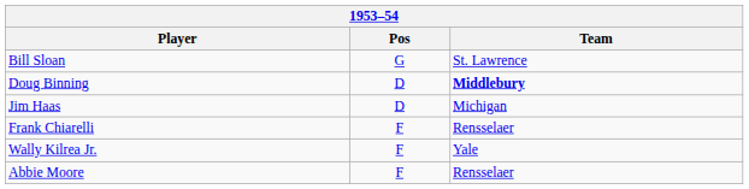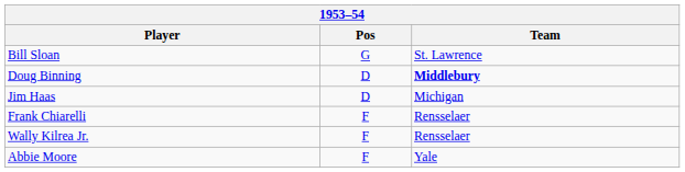 <table class="wikitable" width=95%>
 <tr>
 <th colspan=3><a href='#'>1953–54</a></th>
 </tr>
 <tr>
 <th>Player</th>
 <th>Pos</th>
 <th>Team</th>
 </tr>
 <tr>
 <td><a href='#'>Bill Sloan</a></td>
 <td style="text-align:center;"><a href='#'>G</a></td>
 <td><a href='#'>St. Lawrence</a></td>
 </tr>
 <tr>
 <td><a href='#'>Doug Binning</a></td>
 <td style="text-align:center;"><a href='#'>D</a></td>
 <td><strong><a href='#'>Middlebury</a></strong></td>
 </tr>
 <tr>
 <td><a href='#'>Jim Haas</a></td>
 <td style="text-align:center;"><a href='#'>D</a></td>
 <td><a href='#'>Michigan</a></td>
 </tr>
 <tr>
 <td><a href='#'>Frank Chiarelli</a></td>
 <td style="text-align:center;"><a href='#'>F</a></td>
 <td><a href='#'>Rensselaer</a></td>
 </tr>
 <tr>
 <td><a href='#'>Wally Kilrea Jr.</a></td>
 <td style="text-align:center;"><a href='#'>F</a></td>
-<td><a href='#'>Yale</a></td>
+<td><a href='#'>Rensselaer</a></td>
 </tr>
 <tr>
 <td><a href='#'>Abbie Moore</a></td>
 <td style="text-align:center;"><a href='#'>F</a></td>
-<td><a href='#'>Rensselaer</a></td>
+<td><a href='#'>Yale</a></td>
 </tr>
 </table>
